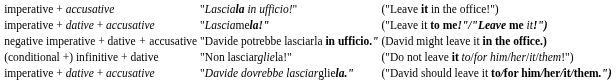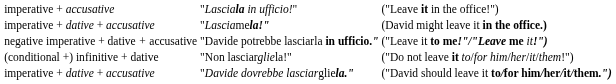 <table>
 <tr>
 <td>imperative + <em>accusative</em></td>
 <td>"<em>Lascia<strong>la</strong> in ufficio!</em>"</td>
 <td>("Leave <strong>it</strong> in the office!")</td>
 </tr>
 <tr>
 <td>imperative + <em>dative</em> + <em>accusative</em></td>
 <td>"<em>Lascia</em>me<strong><em>la<strong>!<em>"</td>
-<td>("Leave </strong>it<strong> </em>to me<em>!"/"Leave </em>me<em> </strong>it<strong>!")</td>
+<td>(David might leave </strong>it<strong> in the office.)</td>
 </tr>
 <tr>
 <td>negative imperative + </em>dative<em> + </em>accusative<em></td>
 <td>"</em>Davide potrebbe lasciar</strong>la<strong> in ufficio.<em>"</td>
-<td>(David might leave </strong>it<strong> in the office.)</td>
+<td>("Leave </strong>it<strong> </em>to me<em>!"/"Leave </em>me<em> </strong>it<strong>!")</td>
 </tr>
 <tr>
 <td>(conditional +) infinitive + </em>dative<em></td>
 <td>"</em>Non lasciar<em>glie</em></strong>la</strong>!</em>"</td>
 <td>("Do not leave <strong>it</strong> <em>to</em>/<em>for him</em>/<em>her</em>/<em>it</em>/<em>them</em>!")</td>
 </tr>
 <tr>
 <td>imperative + <em>dative</em> + <em>accusative</em></td>
 <td>"<em>Davide dovrebbe lasciar</em>glie<strong><em>la<strong>.<em>"</td>
 <td>("David should leave </strong>it<strong> </em>to<em>/</em>for him<em>/</em>her<em>/</em>it<em>/</em>them<em>.")</td>
 </tr>
 </table>
